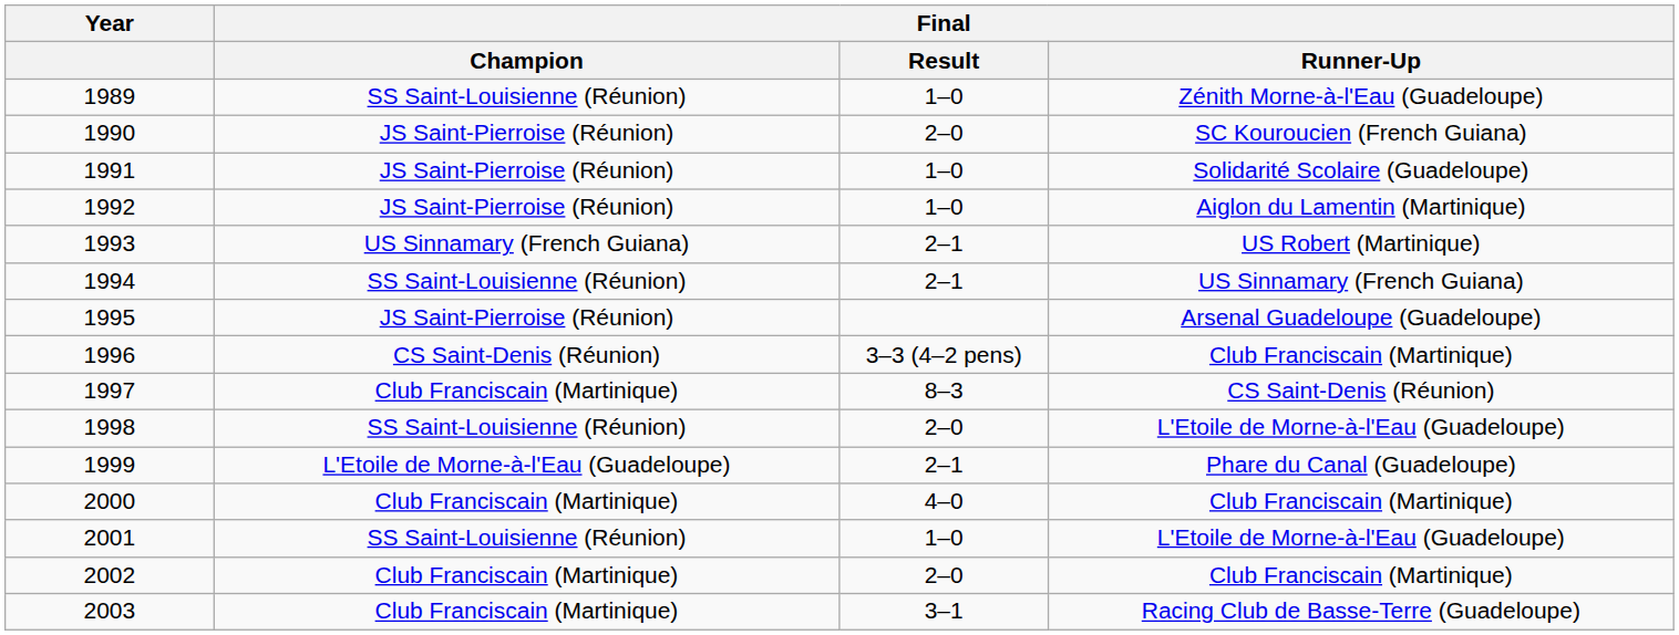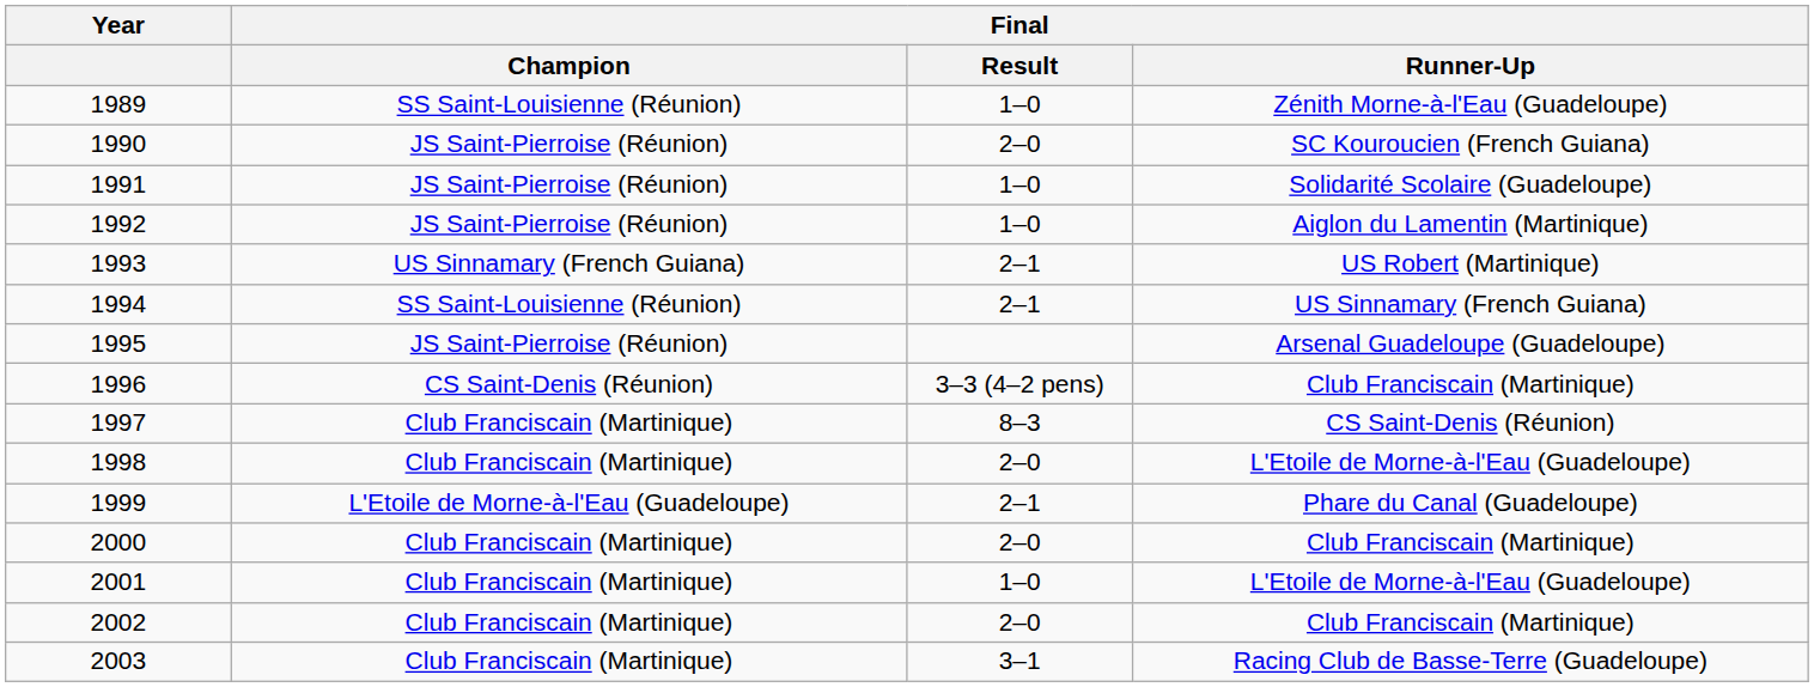 <table class="wikitable" style="text-align:center">
 <tr>
 <th width=10%>Year</th>
 <th colspan=3>Final</th>
 </tr>
 <tr>
 <th width=10%></th>
 <th width=30%>Champion</th>
 <th width=10%>Result</th>
 <th width=30%>Runner-Up</th>
 </tr>
 <tr>
 <td>1989</td>
 <td><a href='#'>SS Saint-Louisienne</a> (Réunion)</td>
 <td>1–0</td>
 <td><a href='#'>Zénith Morne-à-l'Eau</a> (Guadeloupe)</td>
 </tr>
 <tr>
 <td>1990</td>
 <td><a href='#'>JS Saint-Pierroise</a> (Réunion)</td>
 <td>2–0</td>
 <td><a href='#'>SC Kouroucien</a> (French Guiana)</td>
 </tr>
 <tr>
 <td>1991</td>
 <td><a href='#'>JS Saint-Pierroise</a> (Réunion)</td>
 <td>1–0</td>
 <td><a href='#'>Solidarité Scolaire</a> (Guadeloupe)</td>
 </tr>
 <tr>
 <td>1992</td>
 <td><a href='#'>JS Saint-Pierroise</a> (Réunion)</td>
 <td>1–0</td>
 <td><a href='#'>Aiglon du Lamentin</a> (Martinique)</td>
 </tr>
 <tr>
 <td>1993</td>
 <td><a href='#'>US Sinnamary</a> (French Guiana)</td>
 <td>2–1</td>
 <td><a href='#'>US Robert</a> (Martinique)</td>
 </tr>
 <tr>
 <td>1994</td>
 <td><a href='#'>SS Saint-Louisienne</a> (Réunion)</td>
 <td>2–1</td>
 <td><a href='#'>US Sinnamary</a> (French Guiana)</td>
 </tr>
 <tr>
 <td>1995</td>
 <td><a href='#'>JS Saint-Pierroise</a> (Réunion)</td>
 <td></td>
 <td><a href='#'>Arsenal Guadeloupe</a> (Guadeloupe)</td>
 </tr>
 <tr>
 <td>1996</td>
 <td><a href='#'>CS Saint-Denis</a> (Réunion)</td>
 <td>3–3 (4–2 pens)</td>
 <td><a href='#'>Club Franciscain</a> (Martinique)</td>
 </tr>
 <tr>
 <td>1997</td>
 <td><a href='#'>Club Franciscain</a> (Martinique)</td>
 <td>8–3</td>
 <td><a href='#'>CS Saint-Denis</a> (Réunion)</td>
 </tr>
 <tr>
 <td>1998</td>
-<td><a href='#'>SS Saint-Louisienne</a> (Réunion)</td>
+<td><a href='#'>Club Franciscain</a> (Martinique)</td>
 <td>2–0</td>
 <td><a href='#'>L'Etoile de Morne-à-l'Eau</a> (Guadeloupe)</td>
 </tr>
 <tr>
 <td>1999</td>
 <td><a href='#'>L'Etoile de Morne-à-l'Eau</a> (Guadeloupe)</td>
 <td>2–1</td>
 <td><a href='#'>Phare du Canal</a> (Guadeloupe)</td>
 </tr>
 <tr>
 <td>2000</td>
 <td><a href='#'>Club Franciscain</a> (Martinique)</td>
-<td>4–0</td>
+<td>2–0</td>
 <td><a href='#'>Club Franciscain</a> (Martinique)</td>
 </tr>
 <tr>
 <td>2001</td>
-<td><a href='#'>SS Saint-Louisienne</a> (Réunion)</td>
+<td><a href='#'>Club Franciscain</a> (Martinique)</td>
 <td>1–0</td>
 <td><a href='#'>L'Etoile de Morne-à-l'Eau</a> (Guadeloupe)</td>
 </tr>
 <tr>
 <td>2002</td>
 <td><a href='#'>Club Franciscain</a> (Martinique)</td>
 <td>2–0</td>
 <td><a href='#'>Club Franciscain</a> (Martinique)</td>
 </tr>
 <tr>
 <td>2003</td>
 <td><a href='#'>Club Franciscain</a> (Martinique)</td>
 <td>3–1</td>
 <td><a href='#'>Racing Club de Basse-Terre</a> (Guadeloupe)</td>
 </tr>
 </table>
